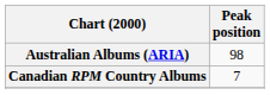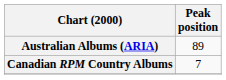 <table class="wikitable sortable plainrowheaders">
 <tr>
 <th>Chart (2000)</th>
 <th>Peak<br>position</th>
 </tr>
 <tr>
 <th scope="row">Australian Albums (<a href='#'>ARIA</a>)</th>
-<td align="center">98</td>
+<td align="center">89</td>
 </tr>
 <tr>
 <th scope="row">Canadian <em>RPM</em> Country Albums</th>
 <td align="center">7</td>
 </tr>
 <tr>
 </tr>
 <tr>
 </tr>
 <tr>
 </tr>
 <tr>
 </tr>
 </table>
